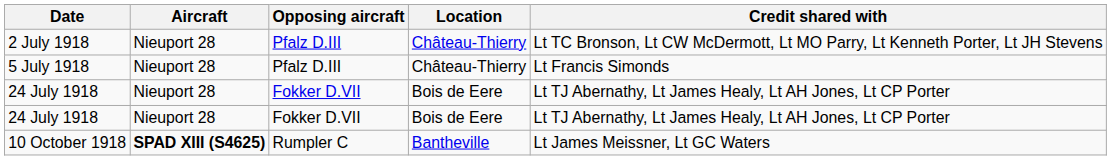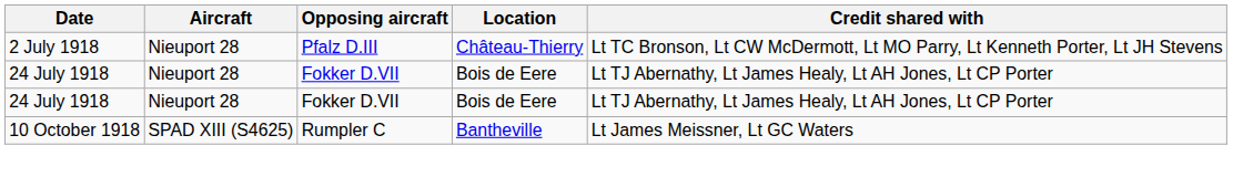 <table class="wikitable">
 <tr>
 <th>Date</th>
 <th>Aircraft</th>
 <th>Opposing aircraft</th>
 <th>Location</th>
 <th>Credit shared with</th>
 </tr>
 <tr>
 <td>2 July 1918</td>
 <td>Nieuport 28</td>
 <td><a href='#'>Pfalz D.III</a></td>
 <td><a href='#'>Château-Thierry</a></td>
 <td>Lt TC Bronson, Lt CW McDermott, Lt MO Parry, Lt Kenneth Porter, Lt JH Stevens</td>
-</tr>
-<tr>
-<td>5 July 1918</td>
-<td>Nieuport 28</td>
-<td>Pfalz D.III</td>
-<td>Château-Thierry</td>
-<td>Lt Francis Simonds</td>
 </tr>
 <tr>
 <td>24 July 1918</td>
 <td>Nieuport 28</td>
 <td><a href='#'>Fokker D.VII</a></td>
 <td>Bois de Eere</td>
 <td>Lt TJ Abernathy, Lt James Healy, Lt AH Jones, Lt CP Porter</td>
 </tr>
 <tr>
 <td>24 July 1918</td>
 <td>Nieuport 28</td>
 <td>Fokker D.VII</td>
 <td>Bois de Eere</td>
 <td>Lt TJ Abernathy, Lt James Healy, Lt AH Jones, Lt CP Porter</td>
 </tr>
 <tr>
 <td>10 October 1918</td>
-<td><strong>SPAD XIII (S4625)</strong></td>
+<td>SPAD XIII (S4625)</td>
 <td>Rumpler C</td>
 <td><a href='#'>Bantheville</a></td>
 <td>Lt James Meissner, Lt GC Waters</td>
 </tr>
 </table>
